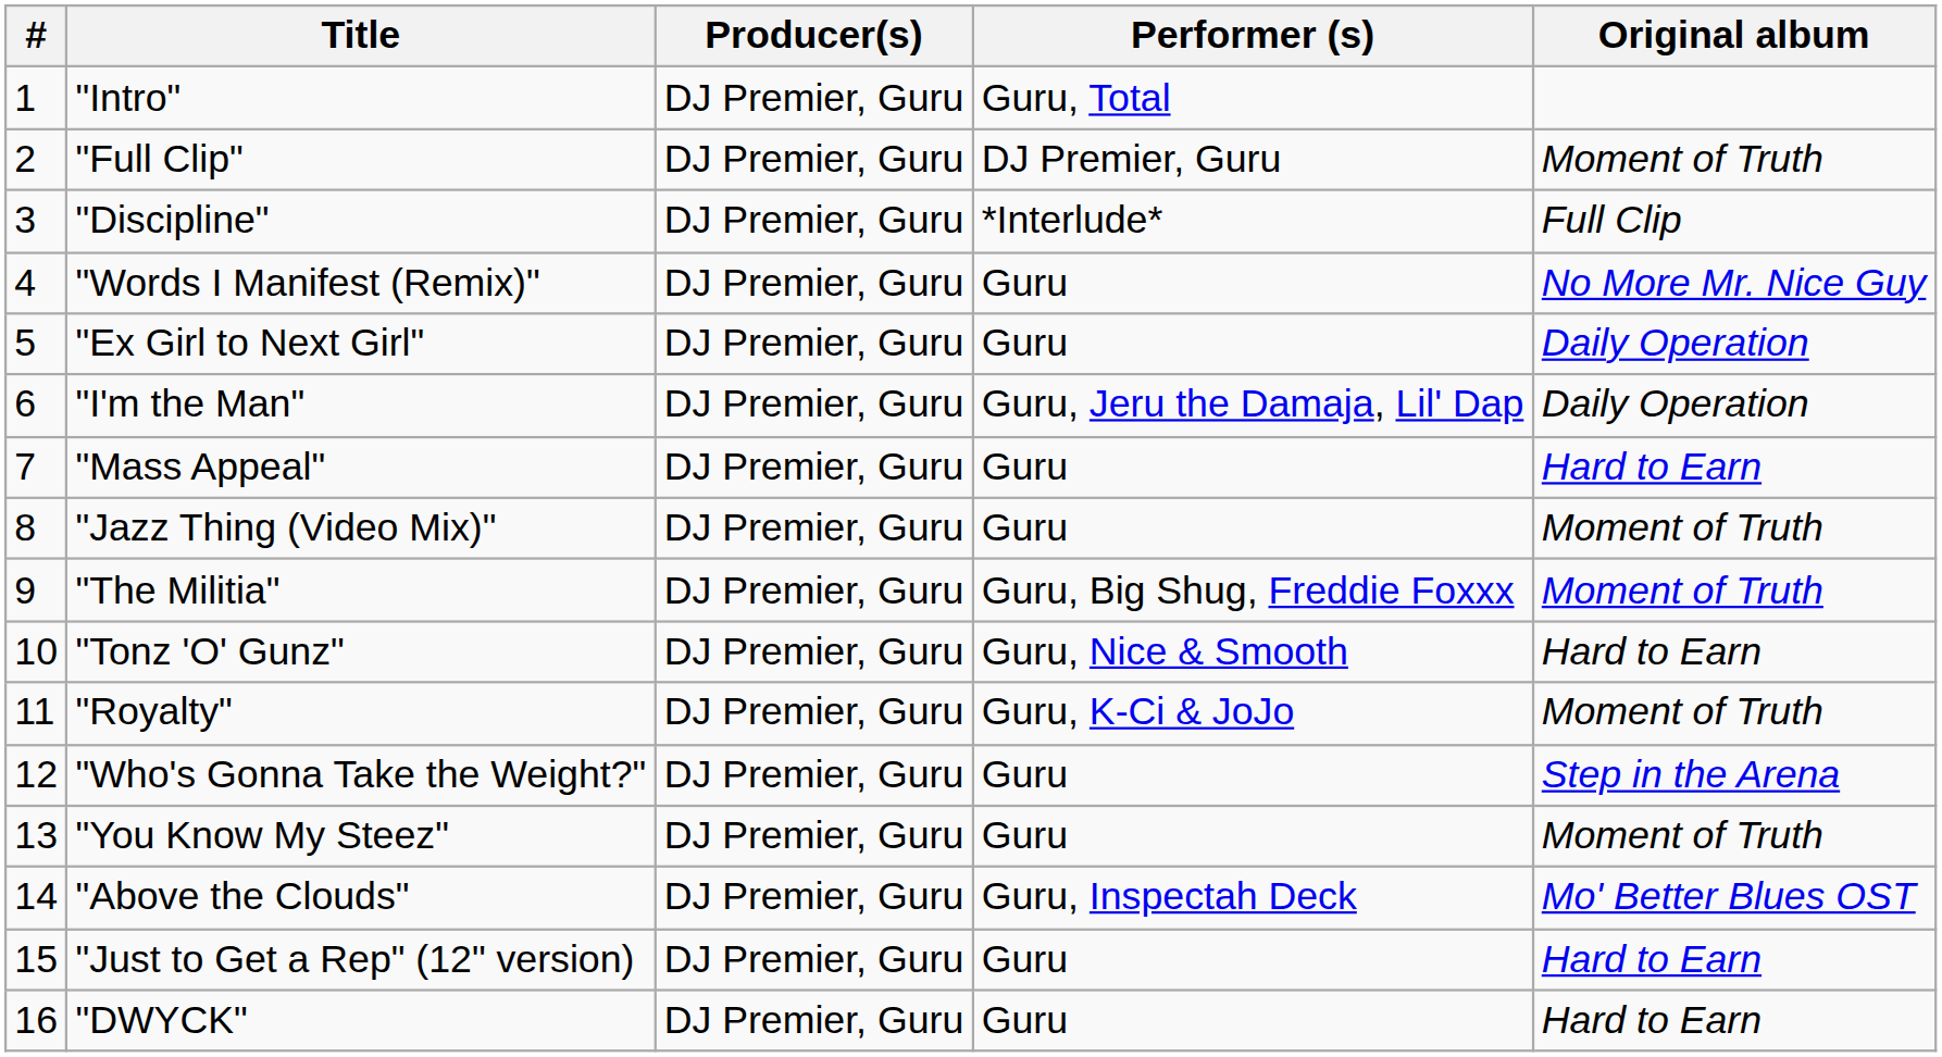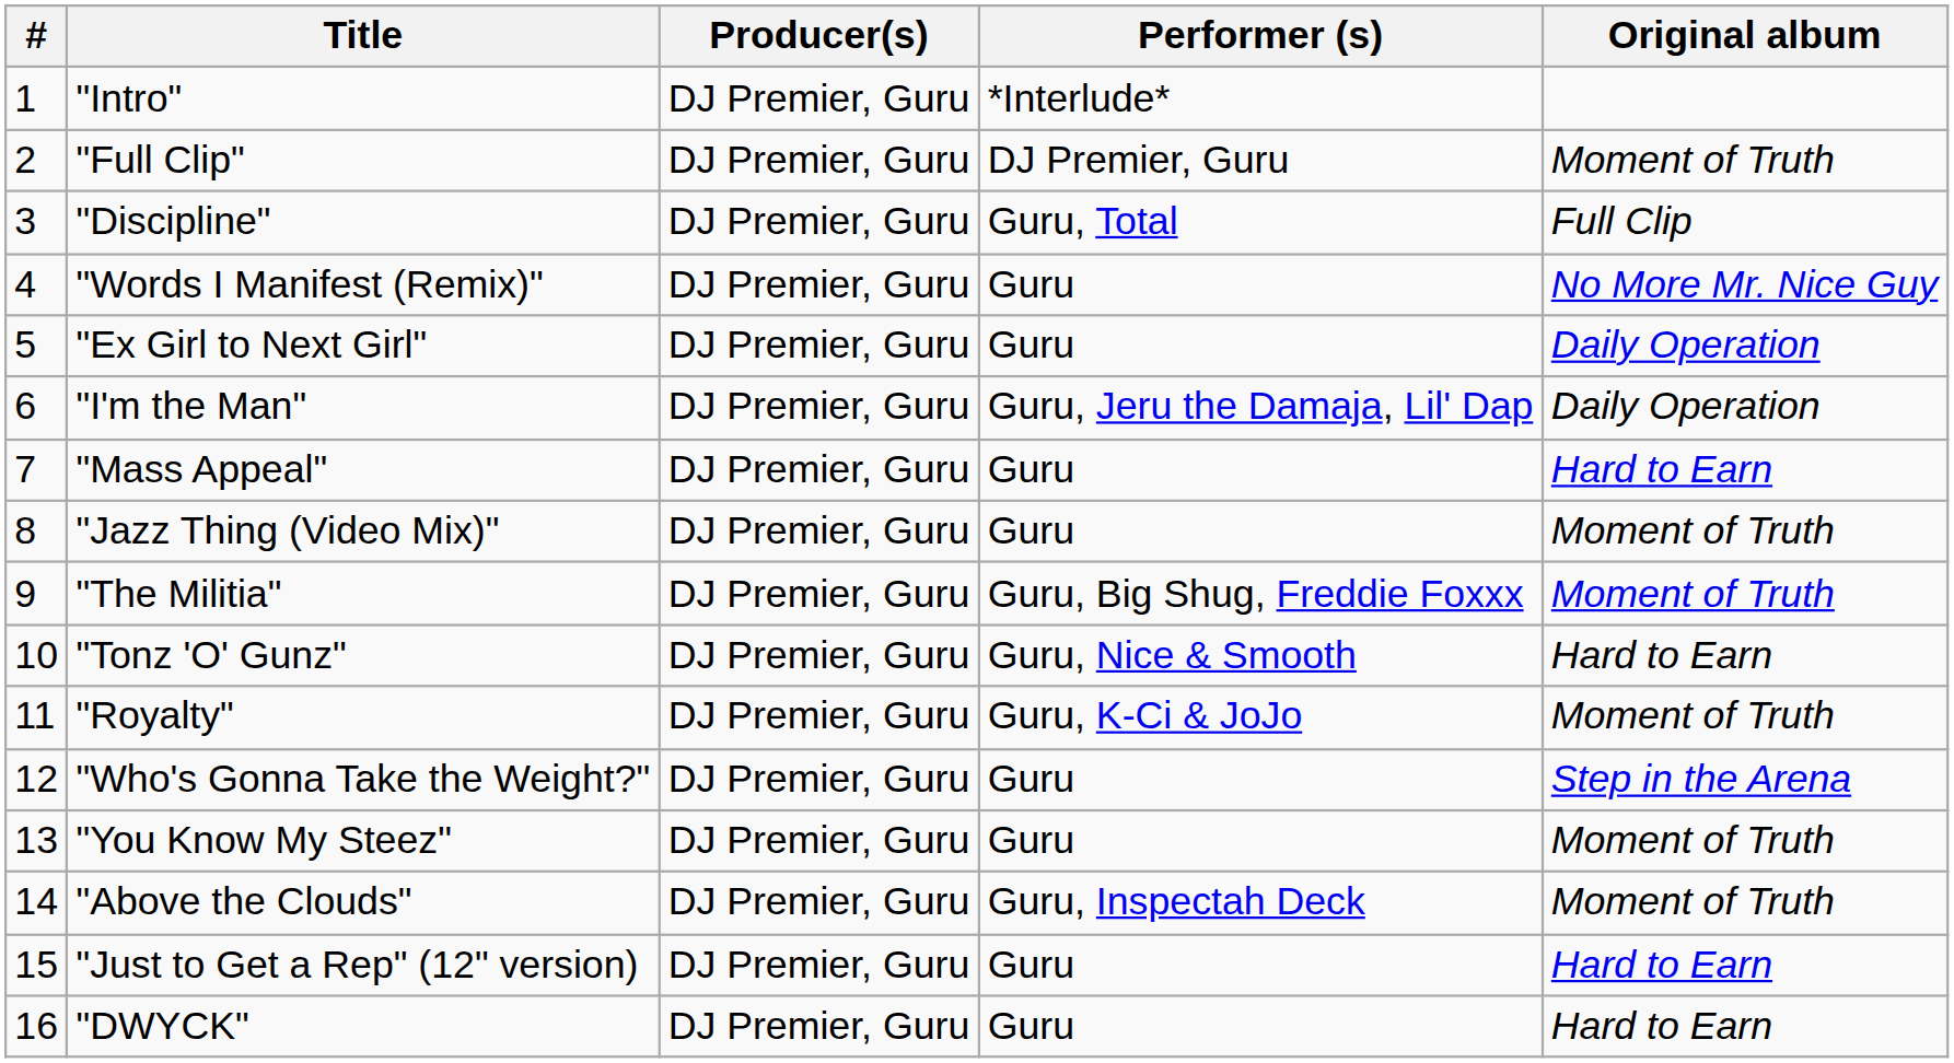 <table class="wikitable">
 <tr>
 <th style="text-align:center;">#</th>
 <th style="text-align:center;">Title</th>
 <th style="text-align:center;">Producer(s)</th>
 <th style="text-align:center;">Performer (s)</th>
 <th style="text-align:center;">Original album</th>
 </tr>
 <tr>
 <td>1</td>
 <td>"Intro"</td>
 <td>DJ Premier, Guru</td>
-<td>Guru, <a href='#'>Total</a></td>
+<td>*Interlude*</td>
 <td></td>
 </tr>
 <tr>
 <td>2</td>
 <td>"Full Clip"</td>
 <td>DJ Premier, Guru</td>
 <td>DJ Premier, Guru</td>
 <td><em>Moment of Truth</em></td>
 </tr>
 <tr>
 <td>3</td>
 <td>"Discipline"</td>
 <td>DJ Premier, Guru</td>
-<td>*Interlude*</td>
+<td>Guru, <a href='#'>Total</a></td>
 <td><em>Full Clip</em></td>
 </tr>
 <tr>
 <td>4</td>
 <td>"Words I Manifest (Remix)"</td>
 <td>DJ Premier, Guru</td>
 <td>Guru</td>
 <td><em><a href='#'>No More Mr. Nice Guy</a></em></td>
 </tr>
 <tr>
 <td>5</td>
 <td>"Ex Girl to Next Girl"</td>
 <td>DJ Premier, Guru</td>
 <td>Guru</td>
 <td><em><a href='#'>Daily Operation</a></em></td>
 </tr>
 <tr>
 <td>6</td>
 <td>"I'm the Man"</td>
 <td>DJ Premier, Guru</td>
 <td>Guru, <a href='#'>Jeru the Damaja</a>, <a href='#'>Lil' Dap</a></td>
 <td><em>Daily Operation</em></td>
 </tr>
 <tr>
 <td>7</td>
 <td>"Mass Appeal"</td>
 <td>DJ Premier, Guru</td>
 <td>Guru</td>
 <td><em><a href='#'>Hard to Earn</a></em></td>
 </tr>
 <tr>
 <td>8</td>
 <td>"Jazz Thing (Video Mix)"</td>
 <td>DJ Premier, Guru</td>
 <td>Guru</td>
 <td><em>Moment of Truth</em></td>
 </tr>
 <tr>
 <td>9</td>
 <td>"The Militia"</td>
 <td>DJ Premier, Guru</td>
 <td>Guru, Big Shug, <a href='#'>Freddie Foxxx</a></td>
 <td><em><a href='#'>Moment of Truth</a></em></td>
 </tr>
 <tr>
 <td>10</td>
 <td>"Tonz 'O' Gunz"</td>
 <td>DJ Premier, Guru</td>
 <td>Guru, <a href='#'>Nice & Smooth</a></td>
 <td><em>Hard to Earn</em></td>
 </tr>
 <tr>
 <td>11</td>
 <td>"Royalty"</td>
 <td>DJ Premier, Guru</td>
 <td>Guru, <a href='#'>K-Ci & JoJo</a></td>
 <td><em>Moment of Truth</em></td>
 </tr>
 <tr>
 <td>12</td>
 <td>"Who's Gonna Take the Weight?"</td>
 <td>DJ Premier, Guru</td>
 <td>Guru</td>
 <td><em><a href='#'>Step in the Arena</a></em></td>
 </tr>
 <tr>
 <td>13</td>
 <td>"You Know My Steez"</td>
 <td>DJ Premier, Guru</td>
 <td>Guru</td>
 <td><em>Moment of Truth</em></td>
 </tr>
 <tr>
 <td>14</td>
 <td>"Above the Clouds"</td>
 <td>DJ Premier, Guru</td>
 <td>Guru, <a href='#'>Inspectah Deck</a></td>
-<td><em><a href='#'>Mo' Better Blues OST</a></em></td>
+<td><em>Moment of Truth</em></td>
 </tr>
 <tr>
 <td>15</td>
 <td>"Just to Get a Rep" (12" version)</td>
 <td>DJ Premier, Guru</td>
 <td>Guru</td>
 <td><em><a href='#'>Hard to Earn</a></em></td>
 </tr>
 <tr>
 <td>16</td>
 <td>"DWYCK"</td>
 <td>DJ Premier, Guru</td>
 <td>Guru</td>
 <td><em>Hard to Earn</em></td>
 </tr>
 </table>
